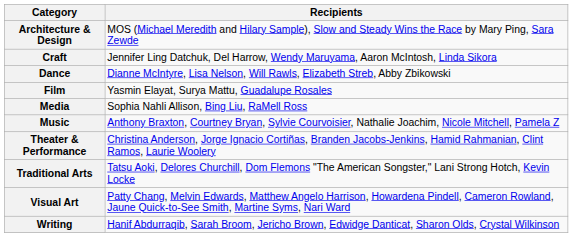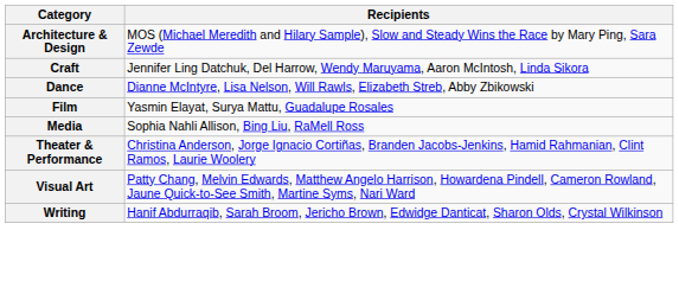 <table class=wikitable>
 <tr>
 <th>Category</th>
 <th>Recipients</th>
 </tr>
 <tr>
 <th>Architecture & Design</th>
 <td>MOS (<a href='#'>Michael Meredith</a> and <a href='#'>Hilary Sample</a>), <a href='#'>Slow and Steady Wins the Race</a> by Mary Ping, <a href='#'>Sara Zewde</a></td>
 </tr>
 <tr>
 <th>Craft</th>
 <td>Jennifer Ling Datchuk, Del Harrow, <a href='#'>Wendy Maruyama</a>, Aaron McIntosh, <a href='#'>Linda Sikora</a></td>
 </tr>
 <tr>
 <th>Dance</th>
 <td><a href='#'>Dianne McIntyre</a>, <a href='#'>Lisa Nelson</a>, <a href='#'>Will Rawls</a>, <a href='#'>Elizabeth Streb</a>, Abby Zbikowski</td>
 </tr>
 <tr>
 <th>Film</th>
 <td>Yasmin Elayat, Surya Mattu, <a href='#'>Guadalupe Rosales</a></td>
 </tr>
 <tr>
 <th>Media</th>
 <td>Sophia Nahli Allison, <a href='#'>Bing Liu</a>, <a href='#'>RaMell Ross</a></td>
 </tr>
 <tr>
-<th>Music</th>
-<td><a href='#'>Anthony Braxton</a>, <a href='#'>Courtney Bryan</a>, <a href='#'>Sylvie Courvoisier</a>, Nathalie Joachim, <a href='#'>Nicole Mitchell</a>, <a href='#'>Pamela Z</a></td>
-</tr>
-<tr>
 <th>Theater & Performance</th>
 <td><a href='#'>Christina Anderson</a>, <a href='#'>Jorge Ignacio Cortiñas</a>, <a href='#'>Branden Jacobs-Jenkins</a>, <a href='#'>Hamid Rahmanian</a>, <a href='#'>Clint Ramos</a>, <a href='#'>Laurie Woolery</a></td>
-</tr>
-<tr>
-<th>Traditional Arts</th>
-<td><a href='#'>Tatsu Aoki</a>, <a href='#'>Delores Churchill</a>, <a href='#'>Dom Flemons</a> "The American Songster," Lani Strong Hotch, <a href='#'>Kevin Locke</a></td>
 </tr>
 <tr>
 <th>Visual Art</th>
 <td><a href='#'>Patty Chang</a>, <a href='#'>Melvin Edwards</a>, <a href='#'>Matthew Angelo Harrison</a>, <a href='#'>Howardena Pindell</a>, <a href='#'>Cameron Rowland</a>, <a href='#'>Jaune Quick-to-See Smith</a>, <a href='#'>Martine Syms</a>, <a href='#'>Nari Ward</a></td>
 </tr>
 <tr>
 <th>Writing</th>
 <td><a href='#'>Hanif Abdurraqib</a>, <a href='#'>Sarah Broom</a>, <a href='#'>Jericho Brown</a>, <a href='#'>Edwidge Danticat</a>, <a href='#'>Sharon Olds</a>, <a href='#'>Crystal Wilkinson</a></td>
 </tr>
 </table>
